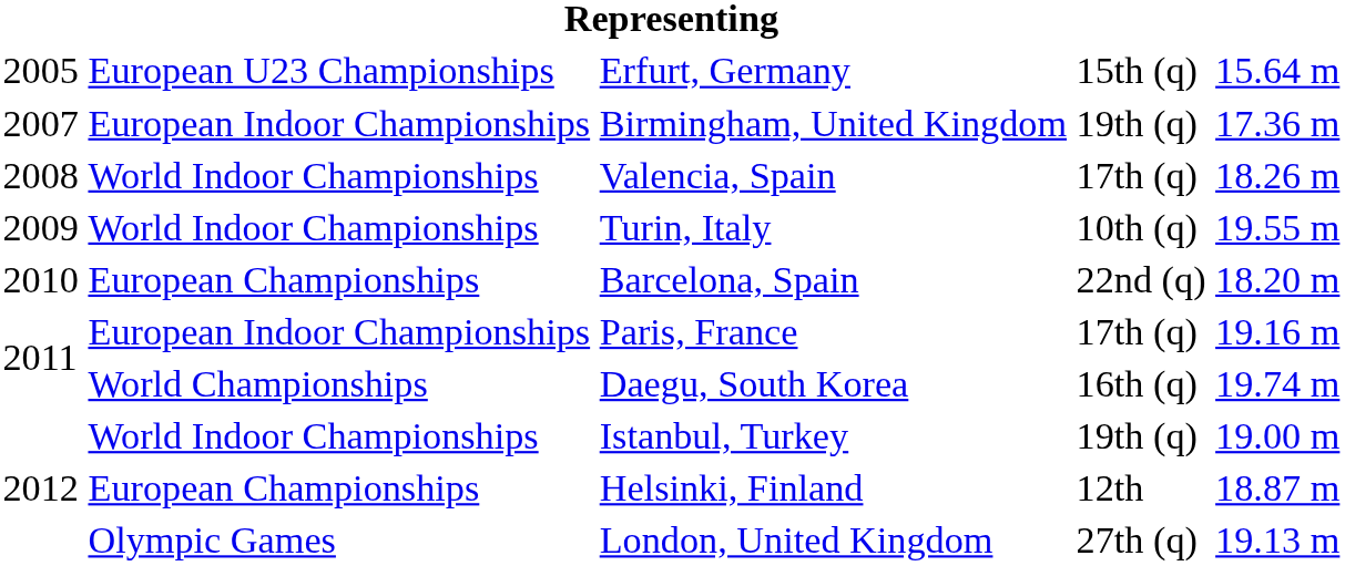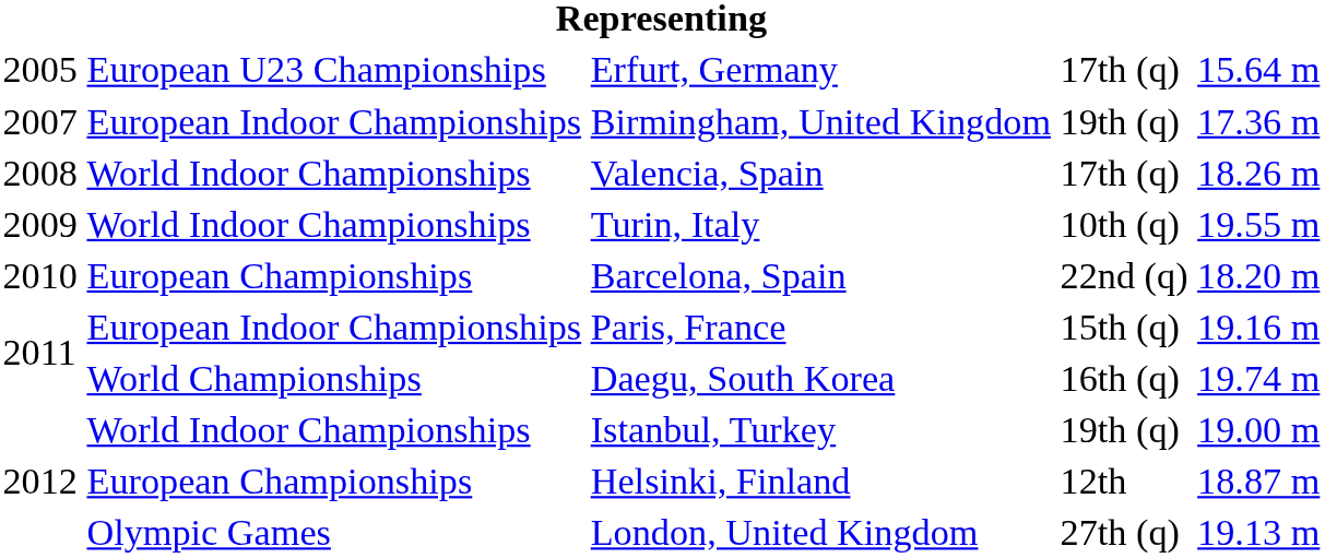 <table>
 <tr>
 <th colspan="5">Representing </th>
 </tr>
 <tr>
 <td>2005</td>
 <td><a href='#'>European U23 Championships</a></td>
 <td><a href='#'>Erfurt, Germany</a></td>
-<td>15th (q)</td>
+<td>17th (q)</td>
 <td><a href='#'>15.64 m</a></td>
 </tr>
 <tr>
 <td>2007</td>
 <td><a href='#'>European Indoor Championships</a></td>
 <td><a href='#'>Birmingham, United Kingdom</a></td>
 <td>19th (q)</td>
 <td><a href='#'>17.36 m</a></td>
 </tr>
 <tr>
 <td>2008</td>
 <td><a href='#'>World Indoor Championships</a></td>
 <td><a href='#'>Valencia, Spain</a></td>
 <td>17th (q)</td>
 <td><a href='#'>18.26 m</a></td>
 </tr>
 <tr>
 <td>2009</td>
 <td><a href='#'>World Indoor Championships</a></td>
 <td><a href='#'>Turin, Italy</a></td>
 <td>10th (q)</td>
 <td><a href='#'>19.55 m</a></td>
 </tr>
 <tr>
 <td>2010</td>
 <td><a href='#'>European Championships</a></td>
 <td><a href='#'>Barcelona, Spain</a></td>
 <td>22nd (q)</td>
 <td><a href='#'>18.20 m</a></td>
 </tr>
 <tr>
 <td rowspan=2>2011</td>
 <td><a href='#'>European Indoor Championships</a></td>
 <td><a href='#'>Paris, France</a></td>
-<td>17th (q)</td>
+<td>15th (q)</td>
 <td><a href='#'>19.16 m</a></td>
 </tr>
 <tr>
 <td><a href='#'>World Championships</a></td>
 <td><a href='#'>Daegu, South Korea</a></td>
 <td>16th (q)</td>
 <td><a href='#'>19.74 m</a></td>
 </tr>
 <tr>
 <td rowspan=3>2012</td>
 <td><a href='#'>World Indoor Championships</a></td>
 <td><a href='#'>Istanbul, Turkey</a></td>
 <td>19th (q)</td>
 <td><a href='#'>19.00 m</a></td>
 </tr>
 <tr>
 <td><a href='#'>European Championships</a></td>
 <td><a href='#'>Helsinki, Finland</a></td>
 <td>12th</td>
 <td><a href='#'>18.87 m</a></td>
 </tr>
 <tr>
 <td><a href='#'>Olympic Games</a></td>
 <td><a href='#'>London, United Kingdom</a></td>
 <td>27th (q)</td>
 <td><a href='#'>19.13 m</a></td>
 </tr>
 </table>
